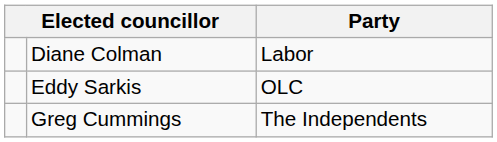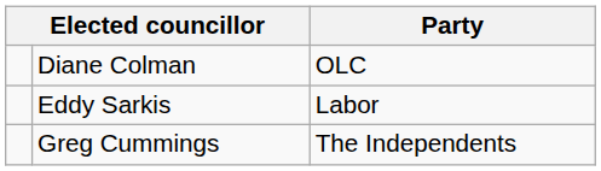 <table class="wikitable" style="float:right;clear:right;width:30%">
 <tr>
 <th colspan="2">Elected councillor</th>
 <th>Party</th>
 </tr>
 <tr>
 <td> </td>
 <td>Diane Colman</td>
-<td>Labor</td>
+<td>OLC</td>
 </tr>
 <tr>
 <td> </td>
 <td>Eddy Sarkis</td>
-<td>OLC</td>
+<td>Labor</td>
 </tr>
 <tr>
 <td> </td>
 <td>Greg Cummings</td>
 <td>The Independents</td>
 </tr>
 </table>
